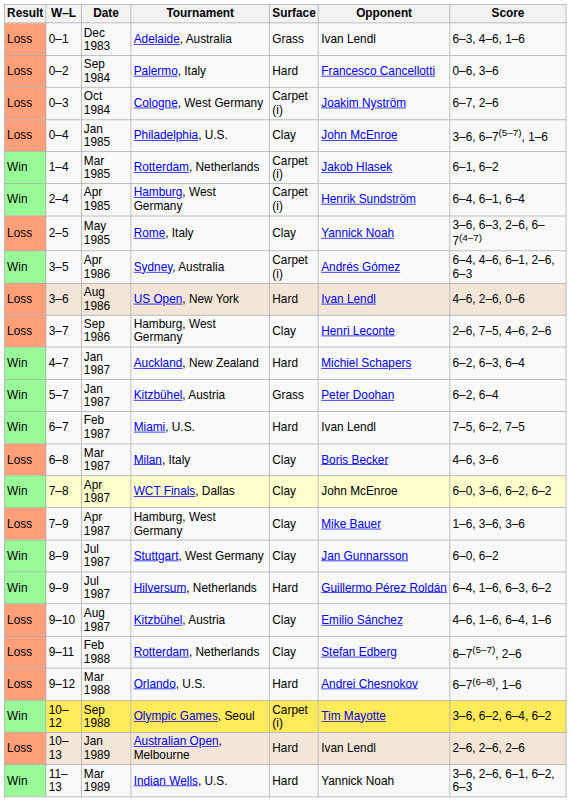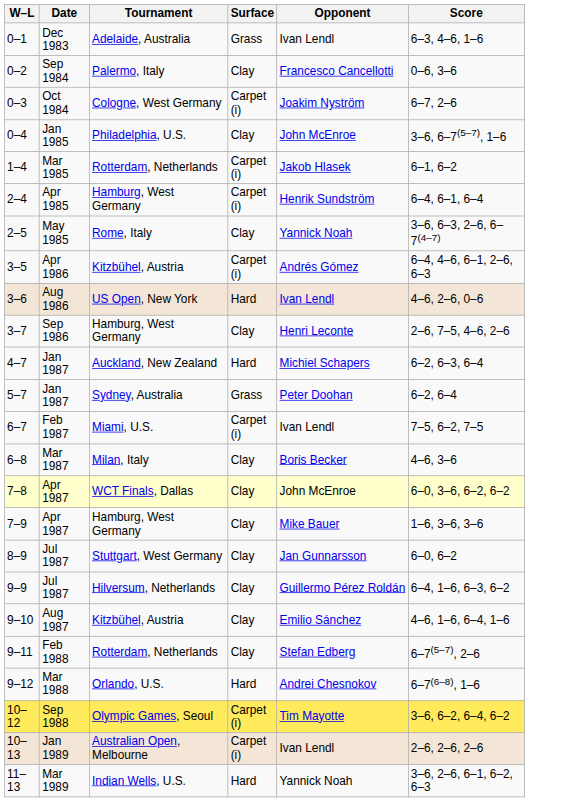 <table class="sortable wikitable">
 <tr>
-<th style="width:40px">Result</th>
 <th style="width:40px" class="unsortable">W–L</th>
 <th style="width:60px">Date</th>
 <th style="width:180px">Tournament</th>
 <th style="width:50px">Surface</th>
 <th style="width:170px">Opponent</th>
 <th style="width:150px" class="unsortable">Score</th>
 </tr>
 <tr>
-<td style="background:#ffa07a;">Loss</td>
 <td>0–1</td>
 <td>Dec 1983</td>
 <td><a href='#'>Adelaide</a>, Australia</td>
 <td>Grass</td>
 <td> Ivan Lendl</td>
 <td>6–3, 4–6, 1–6</td>
 </tr>
 <tr>
-<td style="background:#ffa07a;">Loss</td>
 <td>0–2</td>
 <td>Sep 1984</td>
 <td><a href='#'>Palermo</a>, Italy</td>
-<td>Hard</td>
+<td>Clay</td>
 <td> <a href='#'>Francesco Cancellotti</a></td>
 <td>0–6, 3–6</td>
 </tr>
 <tr>
-<td style="background:#ffa07a;">Loss</td>
 <td>0–3</td>
 <td>Oct 1984</td>
 <td><a href='#'>Cologne</a>, West Germany</td>
 <td>Carpet (i)</td>
 <td> <a href='#'>Joakim Nyström</a></td>
 <td>6–7, 2–6</td>
 </tr>
 <tr>
-<td style="background:#ffa07a;">Loss</td>
 <td>0–4</td>
 <td>Jan 1985</td>
 <td><a href='#'>Philadelphia</a>, U.S.</td>
 <td>Clay</td>
 <td> <a href='#'>John McEnroe</a></td>
 <td>3–6, 6–7<sup>(5–7)</sup>, 1–6</td>
 </tr>
 <tr>
-<td style="background:#98fb98;">Win</td>
 <td>1–4</td>
 <td>Mar 1985</td>
 <td><a href='#'>Rotterdam</a>, Netherlands</td>
 <td>Carpet (i)</td>
 <td> <a href='#'>Jakob Hlasek</a></td>
 <td>6–1, 6–2</td>
 </tr>
 <tr>
-<td style="background:#98fb98;">Win</td>
 <td>2–4</td>
 <td>Apr 1985</td>
 <td><a href='#'>Hamburg</a>, West Germany</td>
 <td>Carpet (i)</td>
 <td> <a href='#'>Henrik Sundström</a></td>
 <td>6–4, 6–1, 6–4</td>
 </tr>
 <tr>
-<td style="background:#ffa07a;">Loss</td>
 <td>2–5</td>
 <td>May 1985</td>
 <td><a href='#'>Rome</a>, Italy</td>
 <td>Clay</td>
 <td> <a href='#'>Yannick Noah</a></td>
 <td>3–6, 6–3, 2–6, 6–7<sup>(4–7)</sup></td>
 </tr>
 <tr>
-<td style="background:#98fb98;">Win</td>
 <td>3–5</td>
 <td>Apr 1986</td>
-<td><a href='#'>Sydney</a>, Australia</td>
+<td><a href='#'>Kitzbühel</a>, Austria</td>
 <td>Carpet (i)</td>
 <td>  <a href='#'>Andrés Gómez</a></td>
 <td>6–4, 4–6, 6–1, 2–6, 6–3</td>
 </tr>
 <tr bgcolor="#f3e6d7">
-<td style="background:#ffa07a;">Loss</td>
 <td>3–6</td>
 <td>Aug 1986</td>
 <td><a href='#'>US Open</a>, New York</td>
 <td>Hard</td>
 <td> <a href='#'>Ivan Lendl</a></td>
 <td>4–6, 2–6, 0–6</td>
 </tr>
 <tr>
-<td style="background:#ffa07a;">Loss</td>
 <td>3–7</td>
 <td>Sep 1986</td>
 <td>Hamburg, West Germany</td>
 <td>Clay</td>
 <td> <a href='#'>Henri Leconte</a></td>
 <td>2–6, 7–5, 4–6, 2–6</td>
 </tr>
 <tr>
-<td style="background:#98fb98;">Win</td>
 <td>4–7</td>
 <td>Jan 1987</td>
 <td><a href='#'>Auckland</a>, New Zealand</td>
 <td>Hard</td>
 <td> <a href='#'>Michiel Schapers</a></td>
 <td>6–2, 6–3, 6–4</td>
 </tr>
 <tr>
-<td style="background:#98fb98;">Win</td>
 <td>5–7</td>
 <td>Jan 1987</td>
-<td><a href='#'>Kitzbühel</a>, Austria</td>
+<td><a href='#'>Sydney</a>, Australia</td>
 <td>Grass</td>
 <td> <a href='#'>Peter Doohan</a></td>
 <td>6–2, 6–4</td>
 </tr>
 <tr>
-<td style="background:#98fb98;">Win</td>
 <td>6–7</td>
 <td>Feb 1987</td>
 <td><a href='#'>Miami</a>, U.S.</td>
-<td>Hard</td>
+<td>Carpet (i)</td>
 <td> Ivan Lendl</td>
 <td>7–5, 6–2, 7–5</td>
 </tr>
 <tr>
-<td style="background:#ffa07a;">Loss</td>
 <td>6–8</td>
 <td>Mar 1987</td>
 <td><a href='#'>Milan</a>, Italy</td>
 <td>Clay</td>
 <td> <a href='#'>Boris Becker</a></td>
 <td>4–6, 3–6</td>
 </tr>
 <tr bgcolor=ffffcc>
-<td style="background:#98fb98;">Win</td>
 <td>7–8</td>
 <td>Apr 1987</td>
 <td><a href='#'>WCT Finals</a>, Dallas</td>
 <td>Clay</td>
 <td> John McEnroe</td>
 <td>6–0, 3–6, 6–2, 6–2</td>
 </tr>
 <tr>
-<td style="background:#ffa07a;">Loss</td>
 <td>7–9</td>
 <td>Apr 1987</td>
 <td>Hamburg, West Germany</td>
 <td>Clay</td>
 <td> <a href='#'>Mike Bauer</a></td>
 <td>1–6, 3–6, 3–6</td>
 </tr>
 <tr>
-<td style="background:#98fb98;">Win</td>
 <td>8–9</td>
 <td>Jul 1987</td>
 <td><a href='#'>Stuttgart</a>, West Germany</td>
 <td>Clay</td>
 <td> <a href='#'>Jan Gunnarsson</a></td>
 <td>6–0, 6–2</td>
 </tr>
 <tr>
-<td style="background:#98fb98;">Win</td>
 <td>9–9</td>
 <td>Jul 1987</td>
 <td><a href='#'>Hilversum</a>, Netherlands</td>
-<td>Hard</td>
+<td>Clay</td>
 <td> <a href='#'>Guillermo Pérez Roldán</a></td>
 <td>6–4, 1–6, 6–3, 6–2</td>
 </tr>
 <tr>
-<td style="background:#ffa07a;">Loss</td>
 <td>9–10</td>
 <td>Aug 1987</td>
 <td><a href='#'>Kitzbühel</a>, Austria</td>
 <td>Clay</td>
 <td>  <a href='#'>Emilio Sánchez</a></td>
 <td>4–6, 1–6, 6–4, 1–6</td>
 </tr>
 <tr>
-<td style="background:#ffa07a;">Loss</td>
 <td>9–11</td>
 <td>Feb 1988</td>
 <td><a href='#'>Rotterdam</a>, Netherlands</td>
 <td>Clay</td>
 <td> <a href='#'>Stefan Edberg</a></td>
 <td>6–7<sup>(5–7)</sup>, 2–6</td>
 </tr>
 <tr>
-<td style="background:#ffa07a;">Loss</td>
 <td>9–12</td>
 <td>Mar 1988</td>
 <td><a href='#'>Orlando</a>, U.S.</td>
 <td>Hard</td>
 <td> <a href='#'>Andrei Chesnokov</a></td>
 <td>6–7<sup>(6–8)</sup>, 1–6</td>
 </tr>
 <tr bgcolor=#ffea5c>
-<td style="background:#98fb98;">Win</td>
 <td>10–12</td>
 <td>Sep 1988</td>
 <td><a href='#'>Olympic Games</a>, Seoul</td>
 <td>Carpet (i)</td>
 <td> <a href='#'>Tim Mayotte</a></td>
 <td>3–6, 6–2, 6–4, 6–2</td>
 </tr>
 <tr bgcolor="#f3e6d7">
-<td style="background:#ffa07a;">Loss</td>
 <td>10–13</td>
 <td>Jan 1989</td>
 <td><a href='#'>Australian Open</a>, Melbourne</td>
-<td>Hard</td>
+<td>Carpet (i)</td>
 <td> Ivan Lendl</td>
 <td>2–6, 2–6, 2–6</td>
 </tr>
 <tr>
-<td style="background:#98fb98;">Win</td>
 <td>11–13</td>
 <td>Mar 1989</td>
 <td><a href='#'>Indian Wells</a>, U.S.</td>
 <td>Hard</td>
 <td> Yannick Noah</td>
 <td>3–6, 2–6, 6–1, 6–2, 6–3</td>
 </tr>
 </table>
